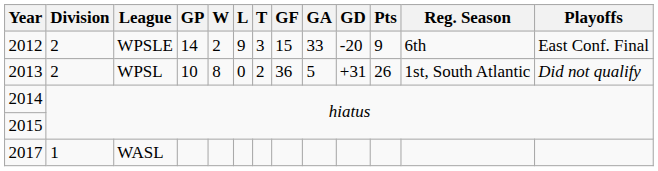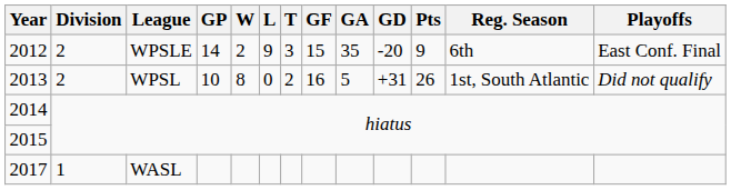 <table class="wikitable">
 <tr>
 <th>Year</th>
 <th>Division</th>
 <th>League</th>
 <th>GP</th>
 <th>W</th>
 <th>L</th>
 <th>T</th>
 <th>GF</th>
 <th>GA</th>
 <th>GD</th>
 <th>Pts</th>
 <th>Reg. Season</th>
 <th>Playoffs</th>
 </tr>
 <tr>
 <td>2012</td>
 <td>2</td>
 <td>WPSLE</td>
 <td>14</td>
 <td>2</td>
 <td>9</td>
 <td>3</td>
 <td>15</td>
-<td>33</td>
+<td>35</td>
 <td>-20</td>
 <td>9</td>
 <td>6th</td>
 <td>East Conf. Final</td>
 </tr>
 <tr>
 <td>2013</td>
 <td>2</td>
 <td>WPSL</td>
 <td>10</td>
 <td>8</td>
 <td>0</td>
 <td>2</td>
-<td>36</td>
+<td>16</td>
 <td>5</td>
 <td>+31</td>
 <td>26</td>
 <td>1st, South Atlantic</td>
 <td><em>Did not qualify</em></td>
 </tr>
 <tr>
 <td>2014</td>
 <td rowspan=2 colspan=12 align="center"><em>hiatus</em></td>
 </tr>
 <tr>
 <td>2015</td>
 </tr>
 <tr>
 <td>2017</td>
 <td>1</td>
 <td>WASL</td>
 <td></td>
 <td></td>
 <td></td>
 <td></td>
 <td></td>
 <td></td>
 <td></td>
 <td></td>
 <td></td>
 </tr>
 </table>
